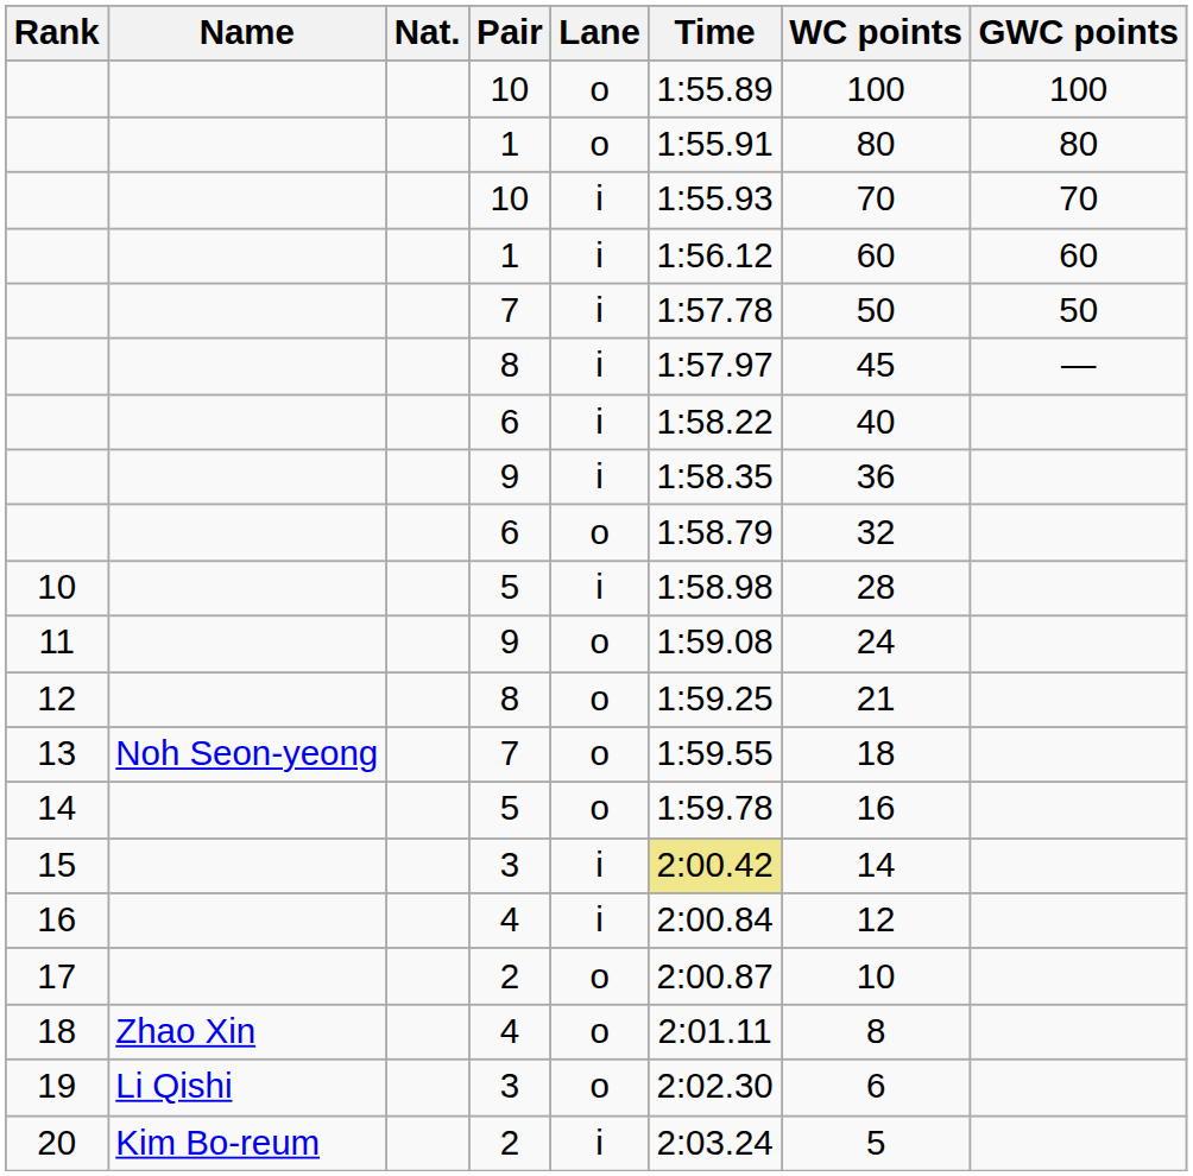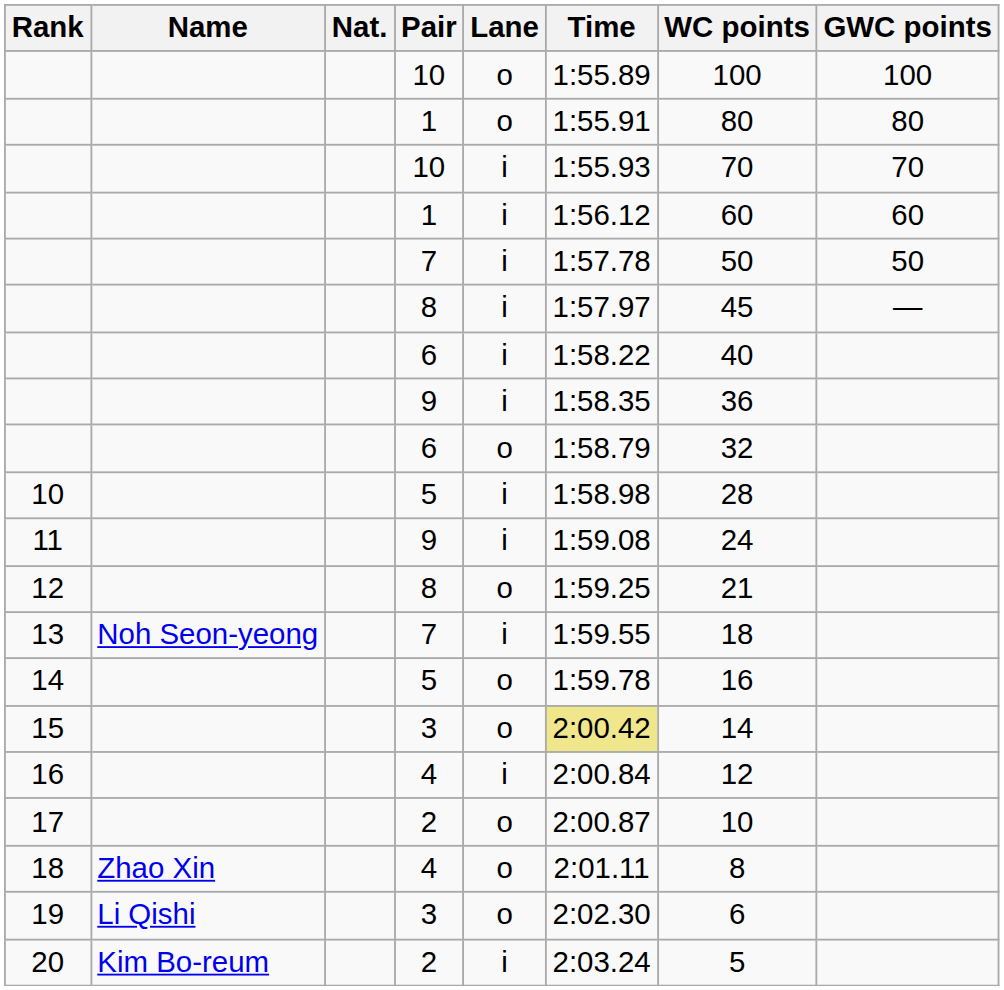 <table class="wikitable sortable" style="text-align:center">
 <tr>
 <th>Rank</th>
 <th>Name</th>
 <th>Nat.</th>
 <th>Pair</th>
 <th>Lane</th>
 <th>Time</th>
 <th>WC points</th>
 <th>GWC points</th>
 </tr>
 <tr>
 <td></td>
 <td align=left></td>
 <td></td>
 <td>10</td>
 <td>o</td>
 <td>1:55.89</td>
 <td>100</td>
 <td>100</td>
 </tr>
 <tr>
 <td></td>
 <td align=left></td>
 <td></td>
 <td>1</td>
 <td>o</td>
 <td>1:55.91</td>
 <td>80</td>
 <td>80</td>
 </tr>
 <tr>
 <td></td>
 <td align=left></td>
 <td></td>
 <td>10</td>
 <td>i</td>
 <td>1:55.93</td>
 <td>70</td>
 <td>70</td>
 </tr>
 <tr>
 <td></td>
 <td align=left></td>
 <td></td>
 <td>1</td>
 <td>i</td>
 <td>1:56.12</td>
 <td>60</td>
 <td>60</td>
 </tr>
 <tr>
 <td></td>
 <td align=left></td>
 <td></td>
 <td>7</td>
 <td>i</td>
 <td>1:57.78</td>
 <td>50</td>
 <td>50</td>
 </tr>
 <tr>
 <td></td>
 <td align=left></td>
 <td></td>
 <td>8</td>
 <td>i</td>
 <td>1:57.97</td>
 <td>45</td>
 <td>—</td>
 </tr>
 <tr>
 <td></td>
 <td align=left></td>
 <td></td>
 <td>6</td>
 <td>i</td>
 <td>1:58.22</td>
 <td>40</td>
 <td></td>
 </tr>
 <tr>
 <td></td>
 <td align=left></td>
 <td></td>
 <td>9</td>
 <td>i</td>
 <td>1:58.35</td>
 <td>36</td>
 <td></td>
 </tr>
 <tr>
 <td></td>
 <td align=left></td>
 <td></td>
 <td>6</td>
 <td>o</td>
 <td>1:58.79</td>
 <td>32</td>
 <td></td>
 </tr>
 <tr>
 <td>10</td>
 <td align=left></td>
 <td></td>
 <td>5</td>
 <td>i</td>
 <td>1:58.98</td>
 <td>28</td>
 <td></td>
 </tr>
 <tr>
 <td>11</td>
 <td align=left></td>
 <td></td>
 <td>9</td>
-<td>o</td>
+<td>i</td>
 <td>1:59.08</td>
 <td>24</td>
 <td></td>
 </tr>
 <tr>
 <td>12</td>
 <td align=left></td>
 <td></td>
 <td>8</td>
 <td>o</td>
 <td>1:59.25</td>
 <td>21</td>
 <td></td>
 </tr>
 <tr>
 <td>13</td>
 <td align=left><a href='#'>Noh Seon-yeong</a></td>
 <td></td>
 <td>7</td>
-<td>o</td>
+<td>i</td>
 <td>1:59.55</td>
 <td>18</td>
 <td></td>
 </tr>
 <tr>
 <td>14</td>
 <td align=left></td>
 <td></td>
 <td>5</td>
 <td>o</td>
 <td>1:59.78</td>
 <td>16</td>
 <td></td>
 </tr>
 <tr>
 <td>15</td>
 <td align=left></td>
 <td></td>
 <td>3</td>
-<td>i</td>
+<td>o</td>
 <td style="background: khaki;">2:00.42</td>
 <td>14</td>
 <td></td>
 </tr>
 <tr>
 <td>16</td>
 <td align=left></td>
 <td></td>
 <td>4</td>
 <td>i</td>
 <td>2:00.84</td>
 <td>12</td>
 <td></td>
 </tr>
 <tr>
 <td>17</td>
 <td align=left></td>
 <td></td>
 <td>2</td>
 <td>o</td>
 <td>2:00.87</td>
 <td>10</td>
 <td></td>
 </tr>
 <tr>
 <td>18</td>
 <td align=left><a href='#'>Zhao Xin</a></td>
 <td></td>
 <td>4</td>
 <td>o</td>
 <td>2:01.11</td>
 <td>8</td>
 <td></td>
 </tr>
 <tr>
 <td>19</td>
 <td align=left><a href='#'>Li Qishi</a></td>
 <td></td>
 <td>3</td>
 <td>o</td>
 <td>2:02.30</td>
 <td>6</td>
 <td></td>
 </tr>
 <tr>
 <td>20</td>
 <td align=left><a href='#'>Kim Bo-reum</a></td>
 <td></td>
 <td>2</td>
 <td>i</td>
 <td>2:03.24</td>
 <td>5</td>
 <td></td>
 </tr>
 </table>
